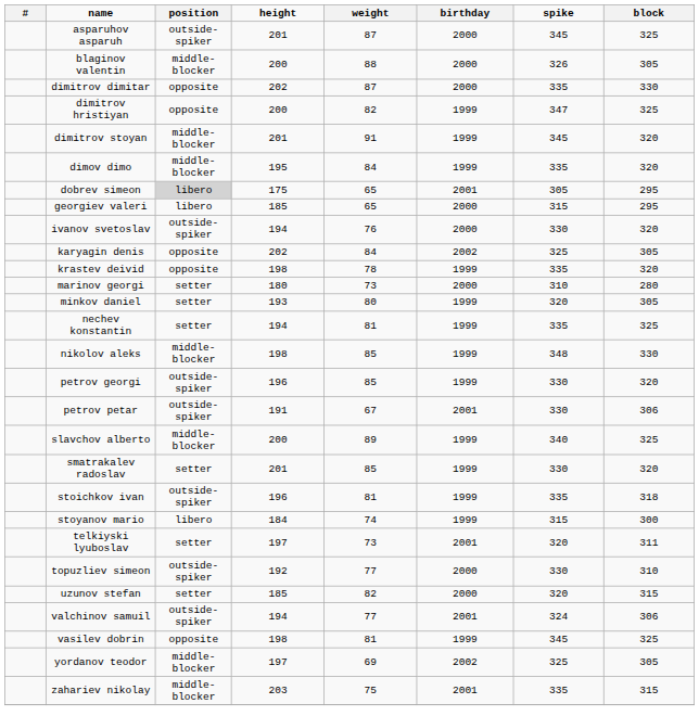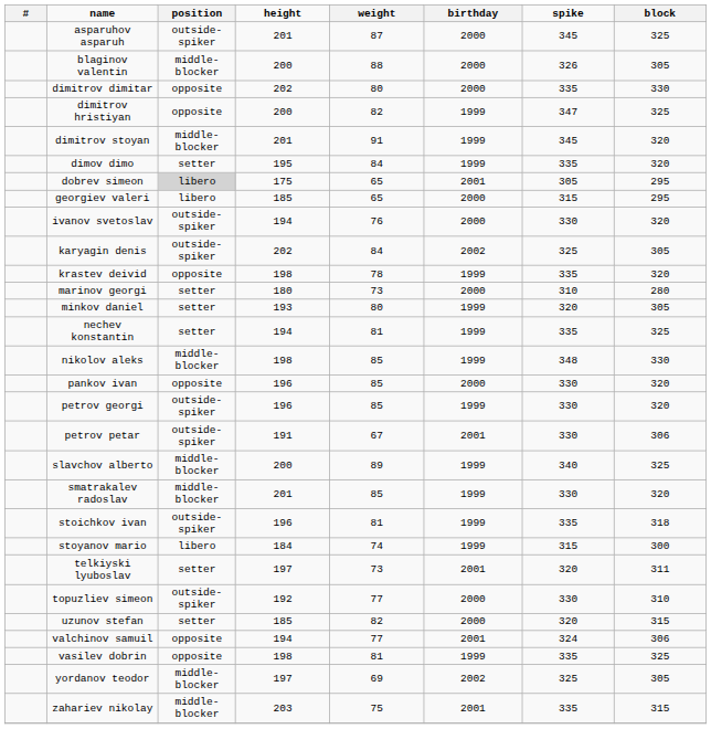 <table class="wikitable sortable" style="text-align:center;">
 <tr>
 <th style="width:5em">#</th>
 <td style="width:12em"><strong>name</strong></td>
 <th style="width:8em"><strong>position</strong></th>
 <td style="width:11em"><strong>height</strong></td>
 <th style="width:11em"><strong>weight</strong></th>
 <th style="width:11em"><strong>birthday</strong></th>
 <td style="width:11em"><strong>spike</strong></td>
 <th style="width:11em"><strong>block</strong></th>
 </tr>
 <tr>
 <td></td>
 <td>asparuhov asparuh</td>
 <td>outside-spiker</td>
 <td>201</td>
 <td>87</td>
 <td>2000</td>
 <td>345</td>
 <td>325</td>
 </tr>
 <tr>
 <td></td>
 <td>blaginov valentin</td>
 <td>middle-blocker</td>
 <td>200</td>
 <td>88</td>
 <td>2000</td>
 <td>326</td>
 <td>305</td>
 </tr>
 <tr>
 <td></td>
 <td>dimitrov dimitar</td>
 <td>opposite</td>
 <td>202</td>
-<td>87</td>
+<td>80</td>
 <td>2000</td>
 <td>335</td>
 <td>330</td>
 </tr>
 <tr>
 <td></td>
 <td>dimitrov hristiyan</td>
 <td>opposite</td>
 <td>200</td>
 <td>82</td>
 <td>1999</td>
 <td>347</td>
 <td>325</td>
 </tr>
 <tr>
 <td></td>
 <td>dimitrov stoyan</td>
 <td>middle-blocker</td>
 <td>201</td>
 <td>91</td>
 <td>1999</td>
 <td>345</td>
 <td>320</td>
 </tr>
 <tr>
 <td></td>
 <td>dimov dimo</td>
-<td>middle-blocker</td>
+<td>setter</td>
 <td>195</td>
 <td>84</td>
 <td>1999</td>
 <td>335</td>
 <td>320</td>
 </tr>
 <tr>
 <td></td>
 <td>dobrev simeon</td>
 <td style="background: lightgrey;">libero</td>
 <td>175</td>
 <td>65</td>
 <td>2001</td>
 <td>305</td>
 <td>295</td>
 </tr>
 <tr>
 <td></td>
 <td>georgiev valeri</td>
 <td>libero</td>
 <td>185</td>
 <td>65</td>
 <td>2000</td>
 <td>315</td>
 <td>295</td>
 </tr>
 <tr>
 <td></td>
 <td>ivanov svetoslav</td>
 <td>outside-spiker</td>
 <td>194</td>
 <td>76</td>
 <td>2000</td>
 <td>330</td>
 <td>320</td>
 </tr>
 <tr>
 <td></td>
 <td>karyagin denis</td>
-<td>opposite</td>
+<td>outside-spiker</td>
 <td>202</td>
 <td>84</td>
 <td>2002</td>
 <td>325</td>
 <td>305</td>
 </tr>
 <tr>
 <td></td>
 <td>krastev deivid</td>
 <td>opposite</td>
 <td>198</td>
 <td>78</td>
 <td>1999</td>
 <td>335</td>
 <td>320</td>
 </tr>
 <tr>
 <td></td>
 <td>marinov georgi</td>
 <td>setter</td>
 <td>180</td>
 <td>73</td>
 <td>2000</td>
 <td>310</td>
 <td>280</td>
 </tr>
 <tr>
 <td></td>
 <td>minkov daniel</td>
 <td>setter</td>
 <td>193</td>
 <td>80</td>
 <td>1999</td>
 <td>320</td>
 <td>305</td>
 </tr>
 <tr>
 <td></td>
 <td>nechev konstantin</td>
 <td>setter</td>
 <td>194</td>
 <td>81</td>
 <td>1999</td>
 <td>335</td>
 <td>325</td>
 </tr>
 <tr>
 <td></td>
 <td>nikolov aleks</td>
 <td>middle-blocker</td>
 <td>198</td>
 <td>85</td>
 <td>1999</td>
 <td>348</td>
 <td>330</td>
 </tr>
 <tr>
 <td></td>
+<td>pankov ivan</td>
+<td>opposite</td>
+<td>196</td>
+<td>85</td>
+<td>2000</td>
+<td>330</td>
+<td>320</td>
+</tr>
+<tr>
+<td></td>
 <td>petrov georgi</td>
 <td>outside-spiker</td>
 <td>196</td>
 <td>85</td>
 <td>1999</td>
 <td>330</td>
 <td>320</td>
 </tr>
 <tr>
 <td></td>
 <td>petrov petar</td>
 <td>outside-spiker</td>
 <td>191</td>
 <td>67</td>
 <td>2001</td>
 <td>330</td>
 <td>306</td>
 </tr>
 <tr>
 <td></td>
 <td>slavchov alberto</td>
 <td>middle-blocker</td>
 <td>200</td>
 <td>89</td>
 <td>1999</td>
 <td>340</td>
 <td>325</td>
 </tr>
 <tr>
 <td></td>
 <td>smatrakalev radoslav</td>
-<td>setter</td>
+<td>middle-blocker</td>
 <td>201</td>
 <td>85</td>
 <td>1999</td>
 <td>330</td>
 <td>320</td>
 </tr>
 <tr>
 <td></td>
 <td>stoichkov ivan</td>
 <td>outside-spiker</td>
 <td>196</td>
 <td>81</td>
 <td>1999</td>
 <td>335</td>
 <td>318</td>
 </tr>
 <tr>
 <td></td>
 <td>stoyanov mario</td>
 <td>libero</td>
 <td>184</td>
 <td>74</td>
 <td>1999</td>
 <td>315</td>
 <td>300</td>
 </tr>
 <tr>
 <td></td>
 <td>telkiyski lyuboslav</td>
 <td>setter</td>
 <td>197</td>
 <td>73</td>
 <td>2001</td>
 <td>320</td>
 <td>311</td>
 </tr>
 <tr>
 <td></td>
 <td>topuzliev simeon</td>
 <td>outside-spiker</td>
 <td>192</td>
 <td>77</td>
 <td>2000</td>
 <td>330</td>
 <td>310</td>
 </tr>
 <tr>
 <td></td>
 <td>uzunov stefan</td>
 <td>setter</td>
 <td>185</td>
 <td>82</td>
 <td>2000</td>
 <td>320</td>
 <td>315</td>
 </tr>
 <tr>
 <td></td>
 <td>valchinov samuil</td>
-<td>outside-spiker</td>
+<td>opposite</td>
 <td>194</td>
 <td>77</td>
 <td>2001</td>
 <td>324</td>
 <td>306</td>
 </tr>
 <tr>
 <td></td>
 <td>vasilev dobrin</td>
 <td>opposite</td>
 <td>198</td>
 <td>81</td>
 <td>1999</td>
-<td>345</td>
+<td>335</td>
 <td>325</td>
 </tr>
 <tr>
 <td></td>
 <td>yordanov teodor</td>
 <td>middle-blocker</td>
 <td>197</td>
 <td>69</td>
 <td>2002</td>
 <td>325</td>
 <td>305</td>
 </tr>
 <tr>
 <td></td>
 <td>zahariev nikolay</td>
 <td>middle-blocker</td>
 <td>203</td>
 <td>75</td>
 <td>2001</td>
 <td>335</td>
 <td>315</td>
 </tr>
 <tr>
 </tr>
 </table>
